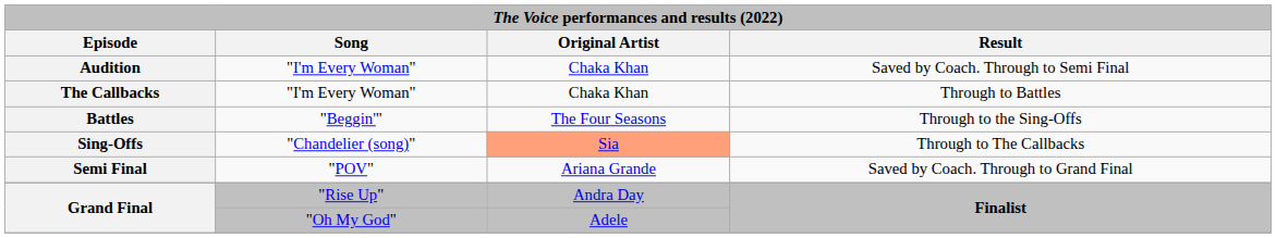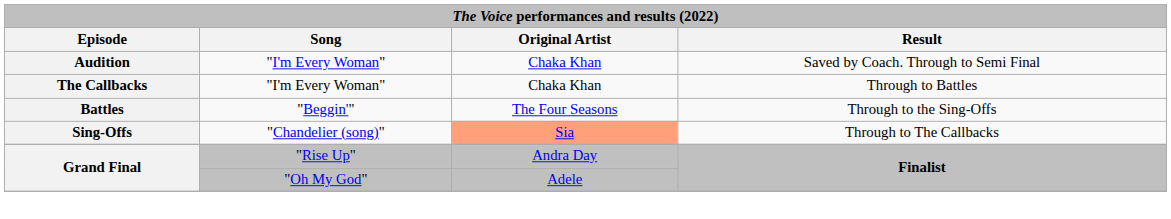 <table class="wikitable collapsible" style="width:100%; margin:1em auto 1em auto; text-align:center;">
 <tr>
 <th colspan="4" style="background:#BFBFBF;"><em>The Voice</em> performances and results (2022)</th>
 </tr>
 <tr>
 <th scope="col">Episode</th>
 <th scope="col">Song</th>
 <th scope="col">Original Artist</th>
 <th scope="col">Result</th>
 </tr>
 <tr>
 <th>Audition</th>
 <td>"<a href='#'>I'm Every Woman</a>"</td>
 <td><a href='#'>Chaka Khan</a></td>
 <td>Saved by Coach. Through to Semi Final</td>
 </tr>
 <tr>
 <th>The Callbacks</th>
 <td>"I'm Every Woman" </td>
 <td>Chaka Khan</td>
 <td>Through to Battles</td>
 </tr>
 <tr>
 <th>Battles</th>
 <td>"<a href='#'>Beggin'</a>"</td>
 <td><a href='#'>The Four Seasons</a></td>
 <td>Through to the Sing-Offs</td>
 </tr>
 <tr>
 <th>Sing-Offs</th>
 <td>"<a href='#'>Chandelier (song)</a>"</td>
 <td style="background: lightsalmon;"><a href='#'>Sia</a></td>
 <td>Through to The Callbacks</td>
 </tr>
 <tr>
-<th>Semi Final</th>
-<td>"<a href='#'>POV</a>"</td>
-<td><a href='#'>Ariana Grande</a></td>
-<td>Saved by Coach. Through to Grand Final</td>
-</tr>
-<tr>
 </tr>
 <tr style="background:silver;">
 <th rowspan="2">Grand Final</th>
 <td>"<a href='#'>Rise Up</a>"</td>
 <td><a href='#'>Andra Day</a></td>
 <td rowspan="2" style="background:silver;"><strong>Finalist</strong></td>
 </tr>
 <tr style="background:silver;">
 <td>"<a href='#'>Oh My God</a>" </td>
 <td><a href='#'>Adele</a></td>
 </tr>
 <tr style="background:silver;">
 </tr>
 </table>
